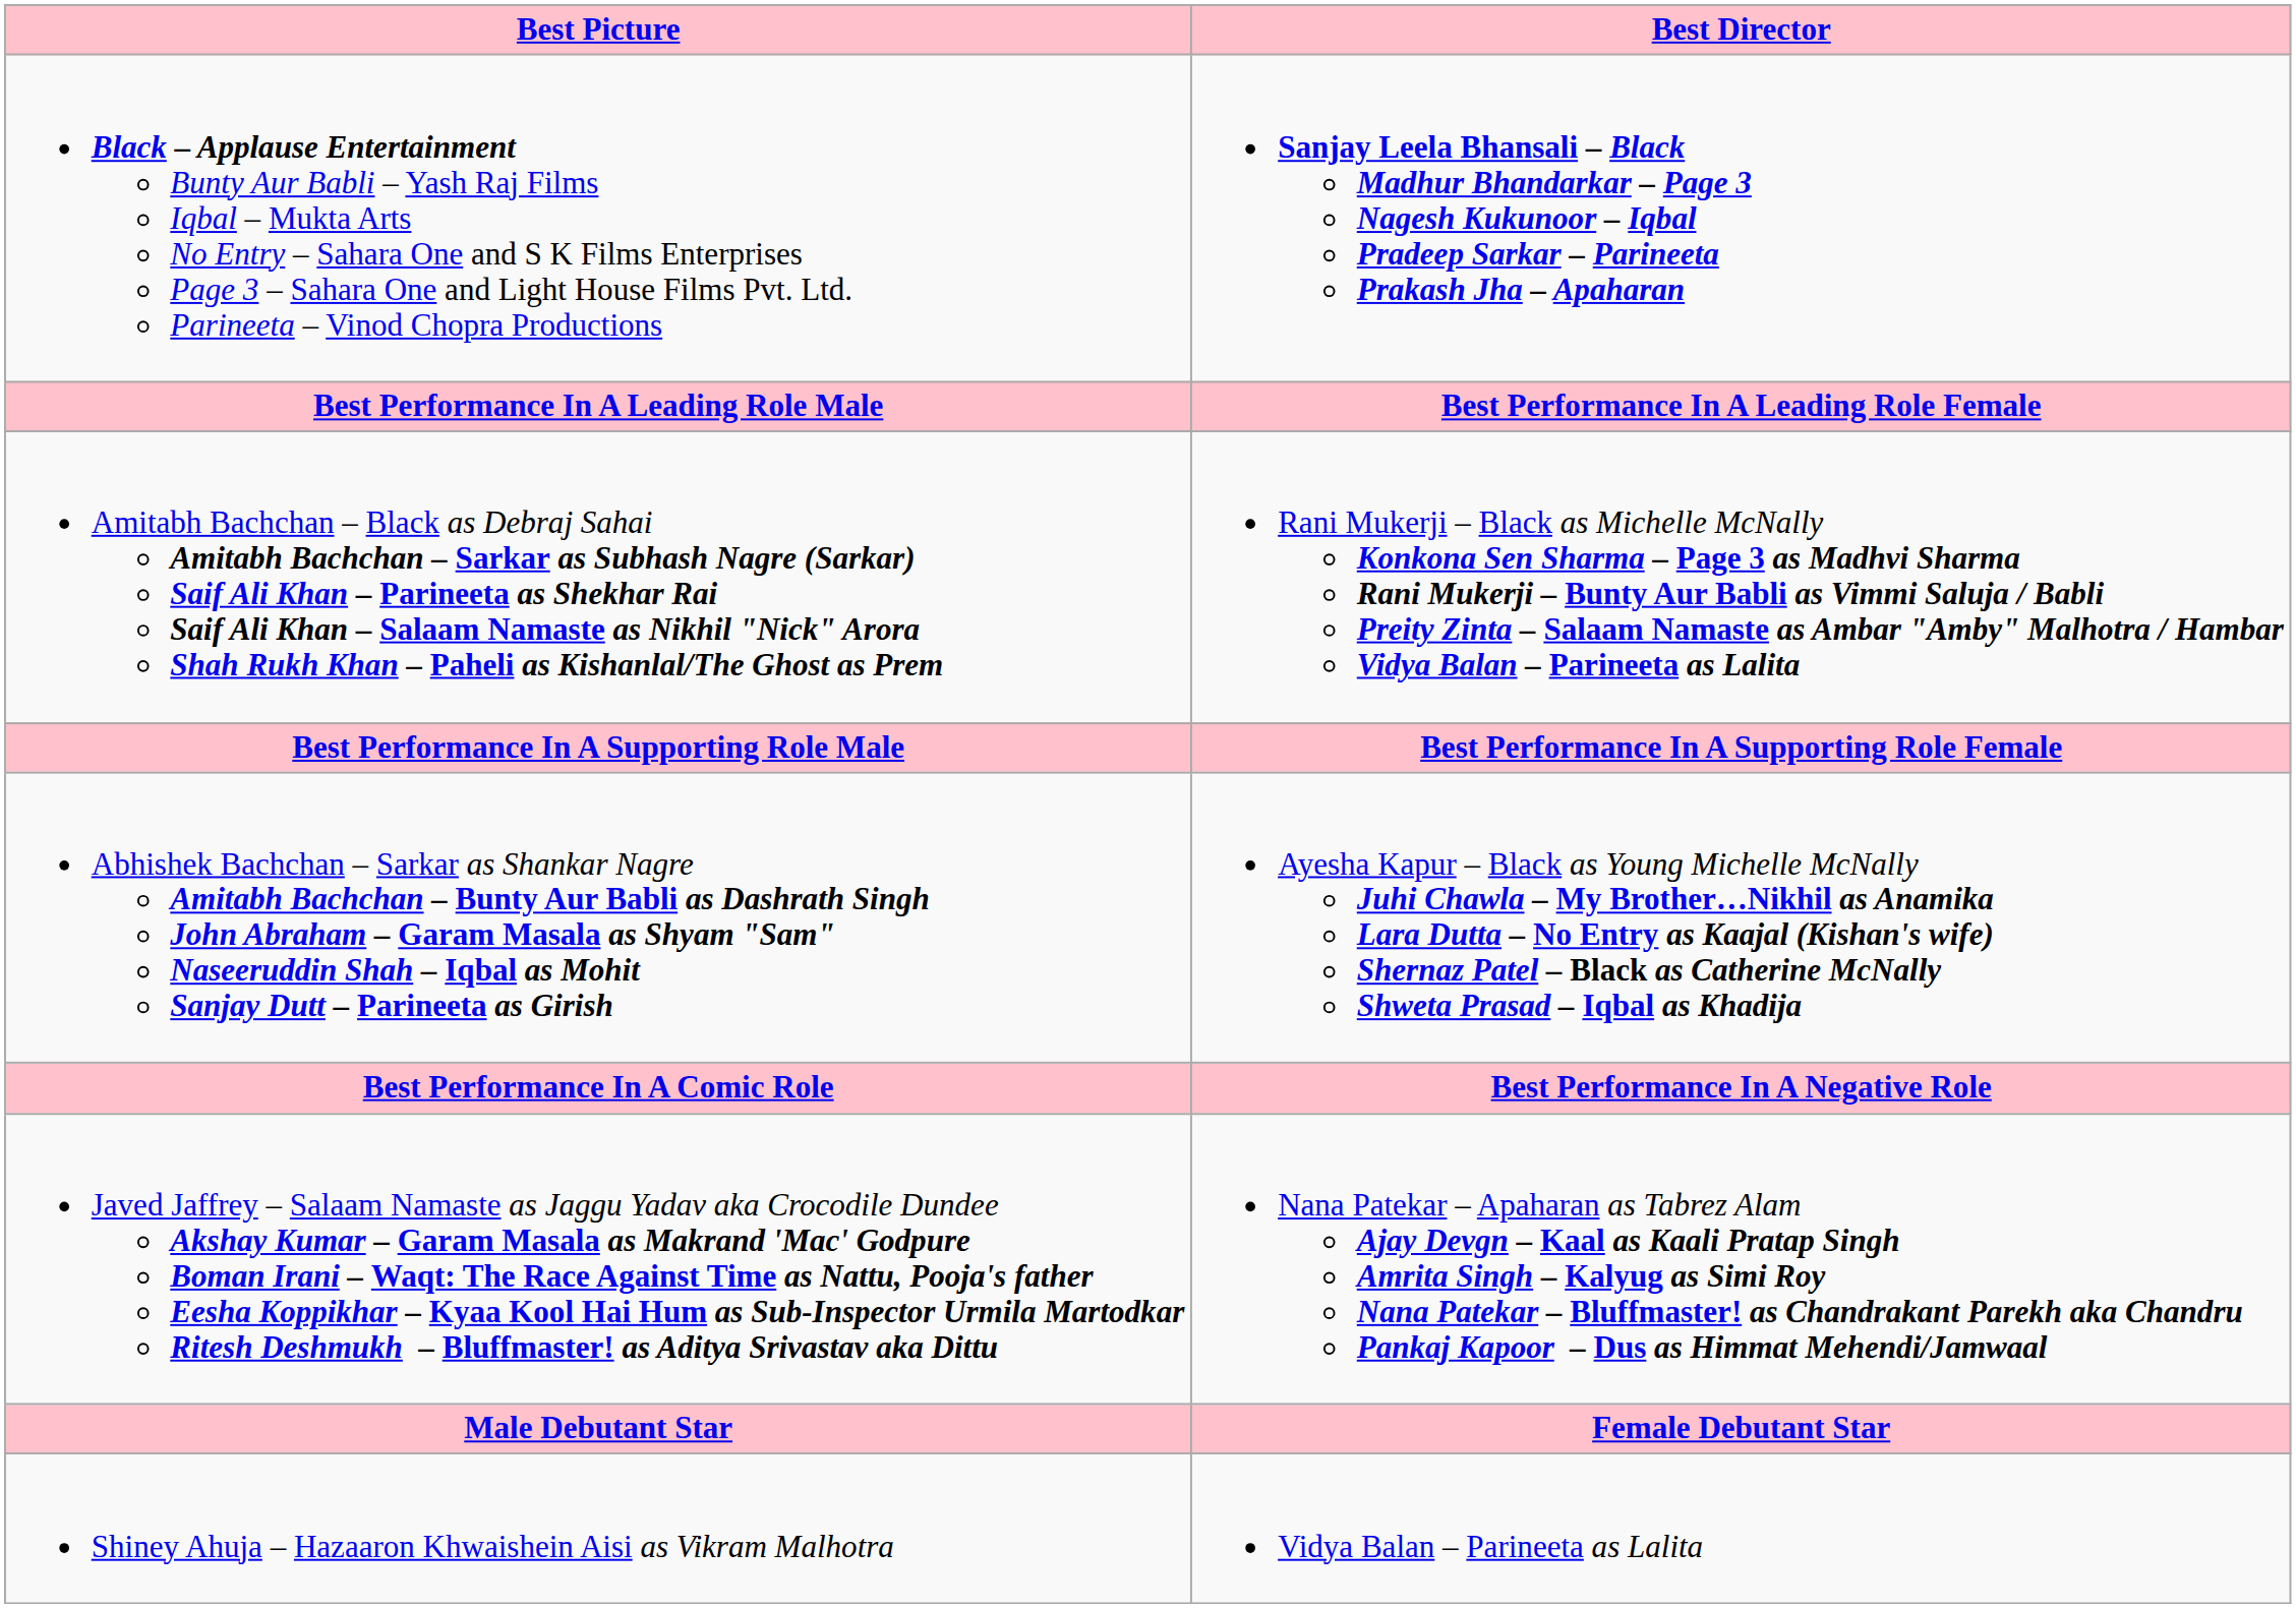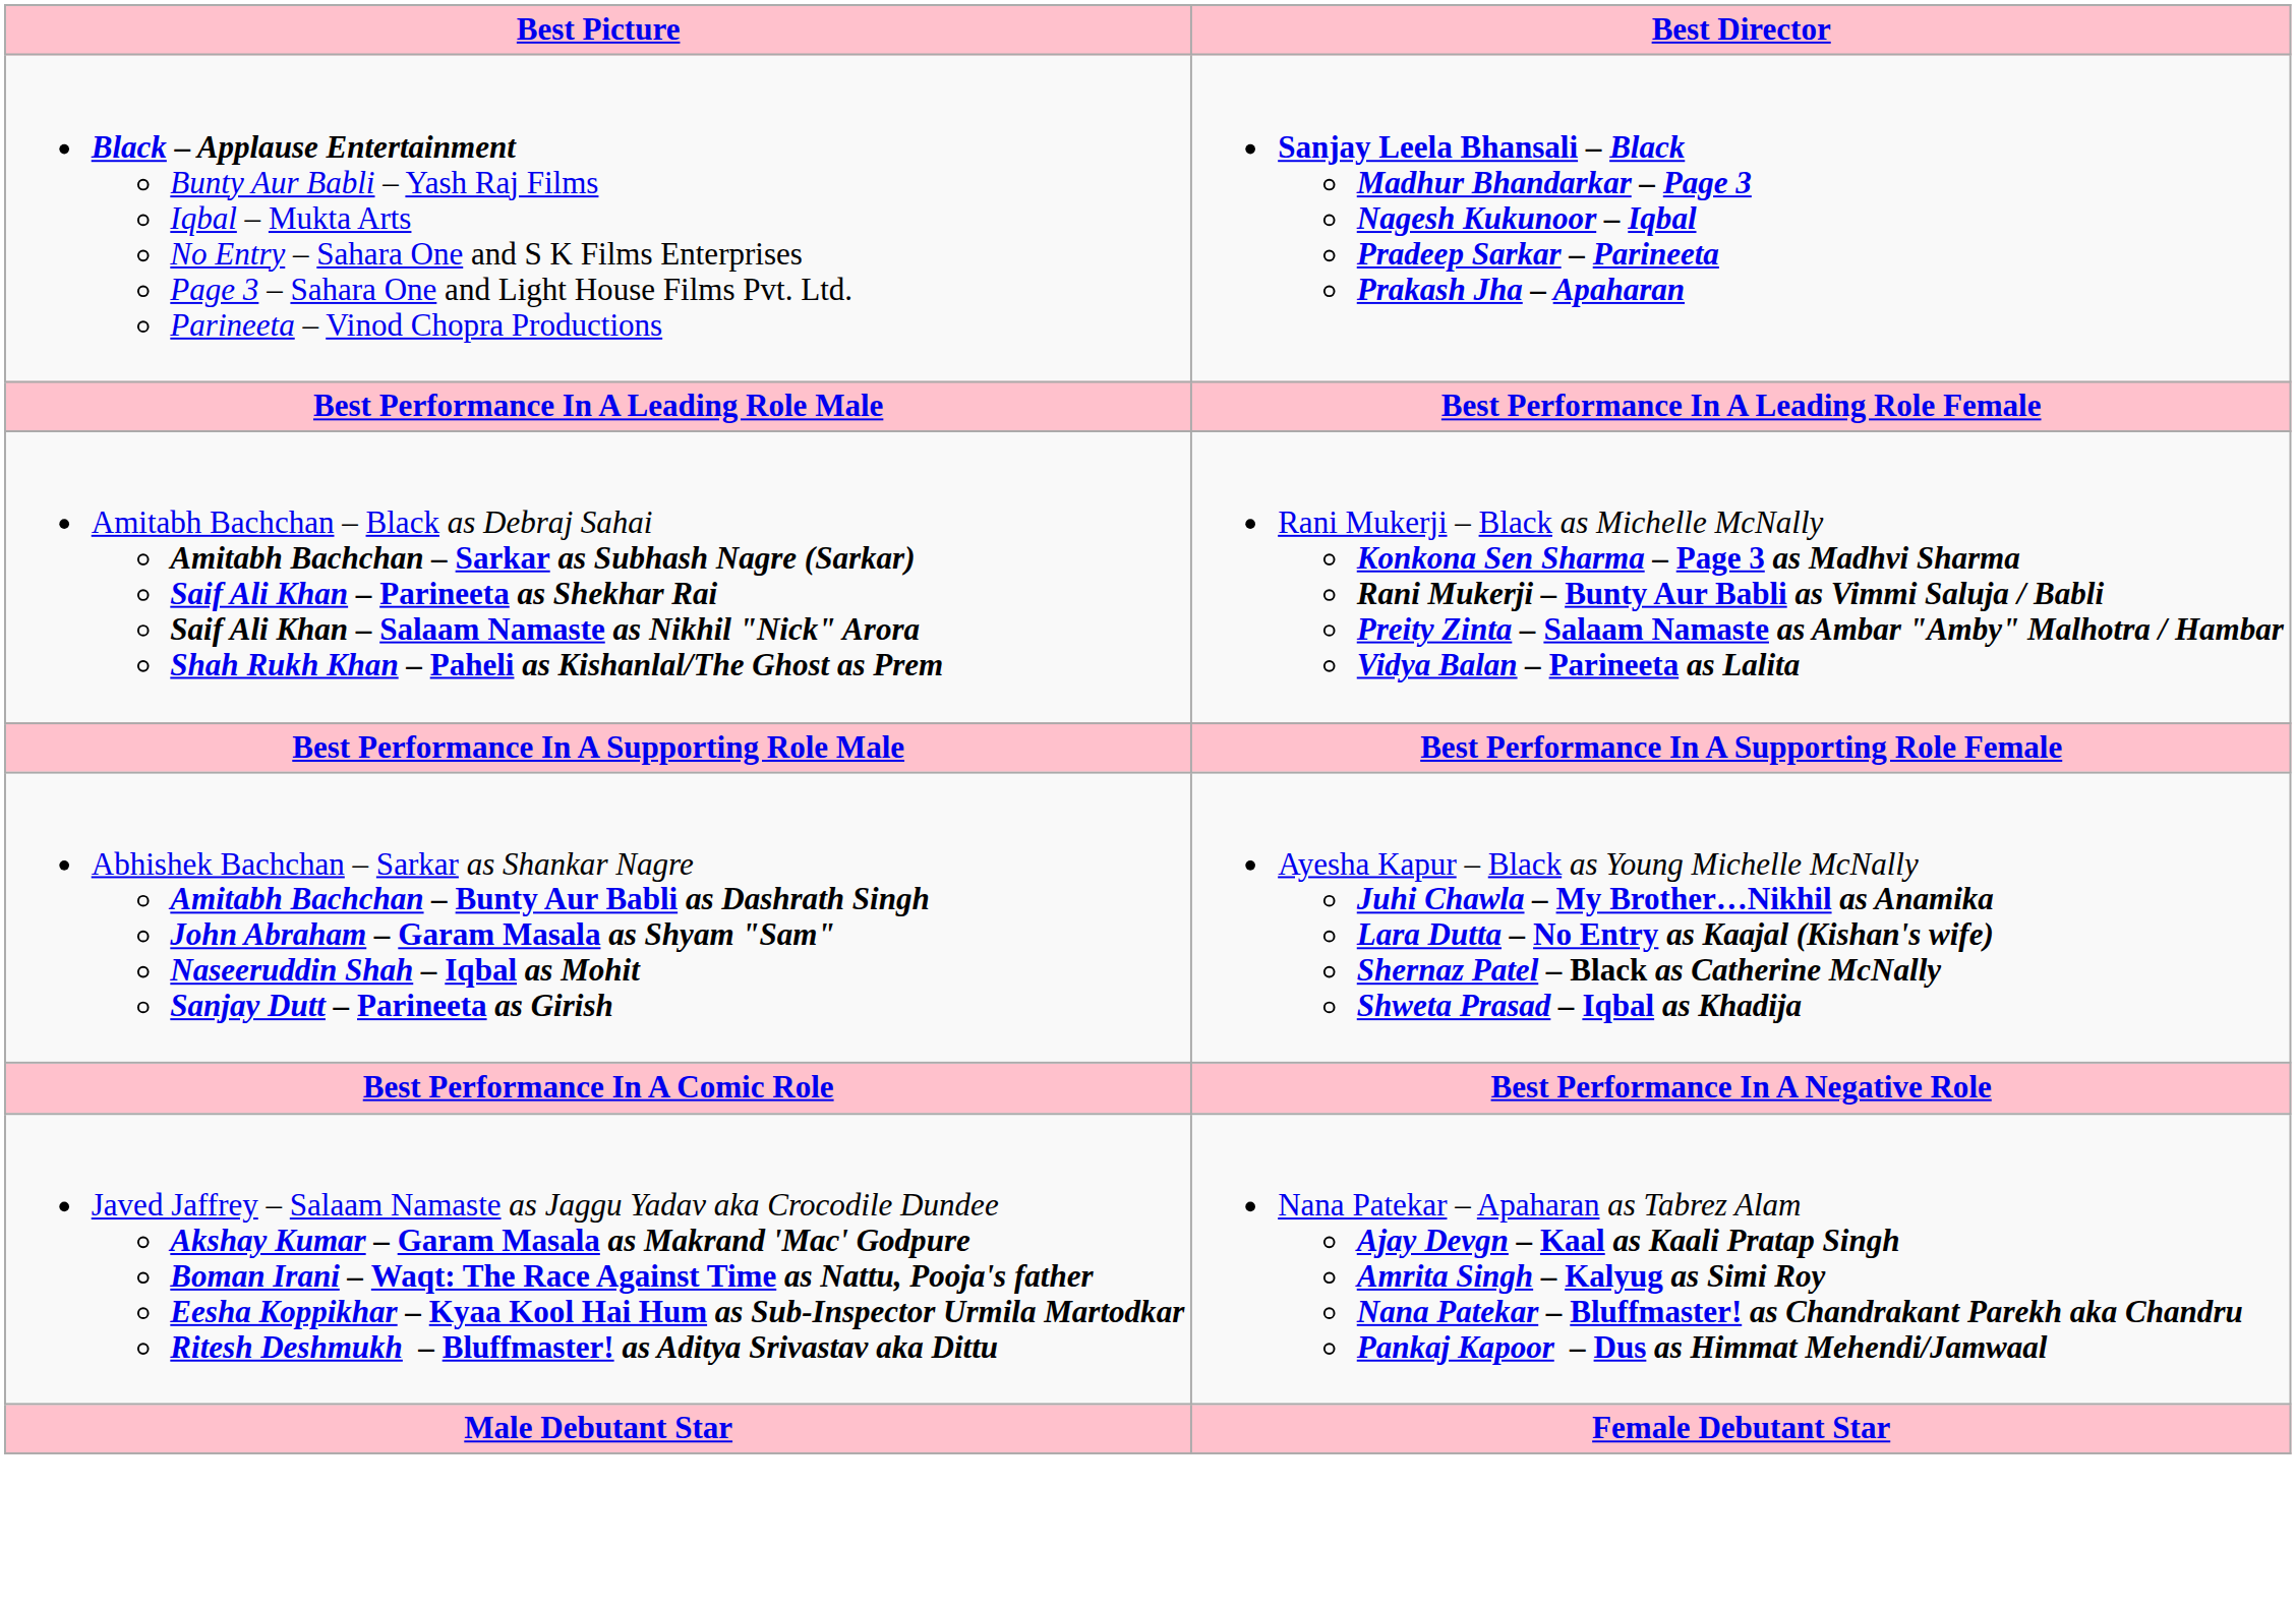 <table class=wikitable style="width=150%">
 <tr>
 <th style="background:#FFC1CC;" ! style="width=50%"><a href='#'>Best Picture</a></th>
 <th style="background:#FFC1CC;" ! style="width=50%"><a href='#'>Best Director</a></th>
 </tr>
 <tr>
 <td valign="top"><br><ul><li><strong><em><a href='#'>Black</a><em> – </em>Applause Entertainment</em></strong><ul><li><em><a href='#'>Bunty Aur Babli</a></em> – <a href='#'>Yash Raj Films</a></li><li><em><a href='#'>Iqbal</a></em> – <a href='#'>Mukta Arts</a></li><li><em><a href='#'>No Entry</a></em> – <a href='#'>Sahara One</a> and S K Films Enterprises</li><li><em><a href='#'>Page 3</a></em> – <a href='#'>Sahara One</a> and Light House Films Pvt. Ltd.</li><li><em><a href='#'>Parineeta</a></em> – <a href='#'>Vinod Chopra Productions</a></li></ul></li></ul></td>
 <td valign="top"><br><ul><li><strong><a href='#'>Sanjay Leela Bhansali</a> – <em><a href='#'>Black</a><strong><em><ul><li><a href='#'>Madhur Bhandarkar</a> – </em><a href='#'>Page 3</a><em></li><li><a href='#'>Nagesh Kukunoor</a> – </em><a href='#'>Iqbal</a><em></li><li><a href='#'>Pradeep Sarkar</a> – </em><a href='#'>Parineeta</a><em></li><li><a href='#'>Prakash Jha</a> – </em><a href='#'>Apaharan</a><em></li></ul></li></ul></td>
 </tr>
 <tr>
 <th style="background:#FFC1CC;" ! style="width=50%"><a href='#'>Best Performance In A Leading Role Male</a></th>
 <th style="background:#FFC1CC;" ! style="width=50%"><a href='#'>Best Performance In A Leading Role Female</a></th>
 </tr>
 <tr>
 <td valign="top"><br><ul><li></strong><a href='#'>Amitabh Bachchan</a> – </em><a href='#'>Black</a><em> as Debraj Sahai<strong><ul><li>Amitabh Bachchan – </em><a href='#'>Sarkar</a><em> as Subhash Nagre (Sarkar)</li><li><a href='#'>Saif Ali Khan</a> – </em><a href='#'>Parineeta</a><em> as Shekhar Rai</li><li>Saif Ali Khan – </em><a href='#'>Salaam Namaste</a><em> as Nikhil "Nick" Arora</li><li><a href='#'>Shah Rukh Khan</a> – </em><a href='#'>Paheli</a><em> as Kishanlal/The Ghost as Prem</li></ul></li></ul></td>
 <td valign="top"><br><ul><li></strong><a href='#'>Rani Mukerji</a> – </em><a href='#'>Black</a><em> as Michelle McNally<strong><ul><li><a href='#'>Konkona Sen Sharma</a> – </em><a href='#'>Page 3</a><em> as Madhvi Sharma</li><li>Rani Mukerji – </em><a href='#'>Bunty Aur Babli</a><em> as Vimmi Saluja / Babli</li><li><a href='#'>Preity Zinta</a> – </em><a href='#'>Salaam Namaste</a><em> as Ambar "Amby" Malhotra / Hambar</li><li><a href='#'>Vidya Balan</a> – </em><a href='#'>Parineeta</a><em> as Lalita</li></ul></li></ul></td>
 </tr>
 <tr>
 <th style="background:#FFC1CC;" ! style="width=50%"><a href='#'>Best Performance In A Supporting Role Male</a></th>
 <th style="background:#FFC1CC;" ! style="width=50%"><a href='#'>Best Performance In A Supporting Role Female</a></th>
 </tr>
 <tr>
 <td valign="top"><br><ul><li></strong><a href='#'>Abhishek Bachchan</a> – </em><a href='#'>Sarkar</a><em> as Shankar Nagre<strong><ul><li><a href='#'>Amitabh Bachchan</a> – </em><a href='#'>Bunty Aur Babli</a><em> as Dashrath Singh</li><li><a href='#'>John Abraham</a> – </em><a href='#'>Garam Masala</a><em> as Shyam "Sam"</li><li><a href='#'>Naseeruddin Shah</a> – </em><a href='#'>Iqbal</a><em> as Mohit</li><li><a href='#'>Sanjay Dutt</a> – </em><a href='#'>Parineeta</a><em> as Girish</li></ul></li></ul></td>
 <td valign="top"><br><ul><li></strong><a href='#'>Ayesha Kapur</a> – </em><a href='#'>Black</a><em> as Young Michelle McNally<strong><ul><li><a href='#'>Juhi Chawla</a> – </em><a href='#'>My Brother…Nikhil</a><em> as Anamika</li><li><a href='#'>Lara Dutta</a> – </em><a href='#'>No Entry</a><em> as Kaajal (Kishan's wife)</li><li><a href='#'>Shernaz Patel</a> – </em>Black<em> as Catherine McNally</li><li><a href='#'>Shweta Prasad</a> – </em><a href='#'>Iqbal</a><em> as Khadija</li></ul></li></ul></td>
 </tr>
 <tr>
 <th style="background:#FFC1CC;" ! style="width=50%"><a href='#'>Best Performance In A Comic Role</a></th>
 <th style="background:#FFC1CC;" ! style="width=50%"><a href='#'>Best Performance In A Negative Role</a></th>
 </tr>
 <tr>
 <td valign="top"><br><ul><li></strong><a href='#'>Javed Jaffrey</a> – </em><a href='#'>Salaam Namaste</a><em> as Jaggu Yadav aka Crocodile Dundee<strong><ul><li><a href='#'>Akshay Kumar</a> – </em><a href='#'>Garam Masala</a><em> as Makrand 'Mac' Godpure</li><li><a href='#'>Boman Irani</a> – </em><a href='#'>Waqt: The Race Against Time</a><em> as Nattu, Pooja's father</li><li><a href='#'>Eesha Koppikhar</a> – </em><a href='#'>Kyaa Kool Hai Hum</a><em> as Sub-Inspector Urmila Martodkar</li><li><a href='#'>Ritesh Deshmukh</a>  – </em><a href='#'>Bluffmaster!</a><em> as Aditya Srivastav aka Dittu</li></ul></li></ul></td>
 <td valign="top"><br><ul><li></strong><a href='#'>Nana Patekar</a> – </em><a href='#'>Apaharan</a><em> as Tabrez Alam<strong><ul><li><a href='#'>Ajay Devgn</a> – </em><a href='#'>Kaal</a><em> as Kaali Pratap Singh</li><li><a href='#'>Amrita Singh</a> – </em><a href='#'>Kalyug</a><em> as Simi Roy</li><li><a href='#'>Nana Patekar</a> – </em><a href='#'>Bluffmaster!</a><em> as Chandrakant Parekh aka Chandru</li><li><a href='#'>Pankaj Kapoor</a>  – </em><a href='#'>Dus</a><em> as Himmat Mehendi/Jamwaal</li></ul></li></ul></td>
 </tr>
 <tr>
 <th style="background:#FFC1CC;" ! style="width=50%"><a href='#'>Male Debutant Star</a></th>
 <th style="background:#FFC1CC;" ! style="width=50%"><a href='#'>Female Debutant Star</a></th>
 </tr>
-<tr>
-<td valign="top"><br><ul><li></strong><a href='#'>Shiney Ahuja</a> – </em><a href='#'>Hazaaron Khwaishein Aisi</a><em> as Vikram Malhotra<strong></li></ul></td>
-<td valign="top"><br><ul><li></strong><a href='#'>Vidya Balan</a> – </em><a href='#'>Parineeta</a><em> as Lalita<strong></li></ul></td>
-</tr>
 </table>
